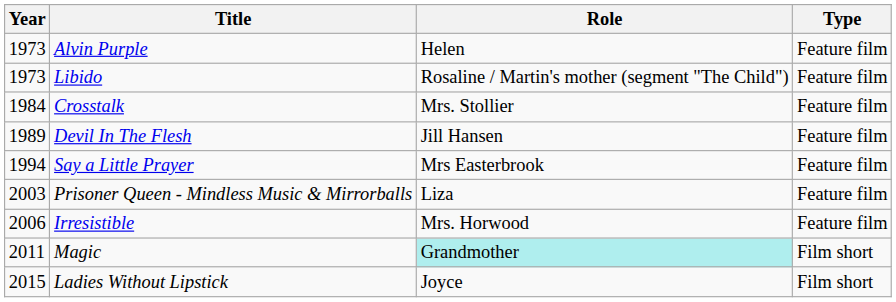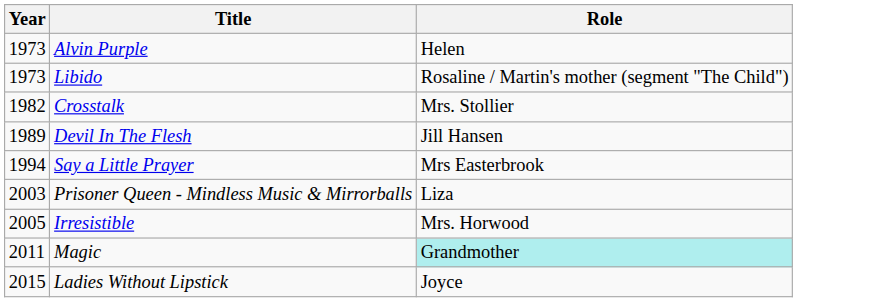 <table class="wikitable">
 <tr>
 <th>Year</th>
 <th>Title</th>
 <th>Role</th>
-<th>Type</th>
 </tr>
 <tr>
 <td>1973</td>
 <td><em><a href='#'>Alvin Purple</a></em></td>
 <td>Helen</td>
-<td>Feature film</td>
 </tr>
 <tr>
 <td>1973</td>
 <td><em><a href='#'>Libido</a></em></td>
 <td>Rosaline / Martin's mother (segment "The Child")</td>
-<td>Feature film</td>
 </tr>
 <tr>
-<td>1984</td>
+<td>1982</td>
 <td><em><a href='#'>Crosstalk</a></em></td>
 <td>Mrs. Stollier</td>
-<td>Feature film</td>
 </tr>
 <tr>
 <td>1989</td>
 <td><em><a href='#'>Devil In The Flesh</a></em></td>
 <td>Jill Hansen</td>
-<td>Feature film</td>
 </tr>
 <tr>
 <td>1994</td>
 <td><em><a href='#'>Say a Little Prayer</a></em></td>
 <td>Mrs Easterbrook</td>
-<td>Feature film</td>
 </tr>
 <tr>
 <td>2003</td>
 <td><em>Prisoner Queen - Mindless Music & Mirrorballs</em></td>
 <td>Liza</td>
-<td>Feature film</td>
 </tr>
 <tr>
-<td>2006</td>
+<td>2005</td>
 <td><em><a href='#'>Irresistible</a></em></td>
 <td>Mrs. Horwood</td>
-<td>Feature film</td>
 </tr>
 <tr>
 <td>2011</td>
 <td><em>Magic</em></td>
 <td style="background: paleturquoise;">Grandmother</td>
-<td>Film short</td>
 </tr>
 <tr>
 <td>2015</td>
 <td><em>Ladies Without Lipstick</em></td>
 <td>Joyce</td>
-<td>Film short</td>
 </tr>
 </table>
